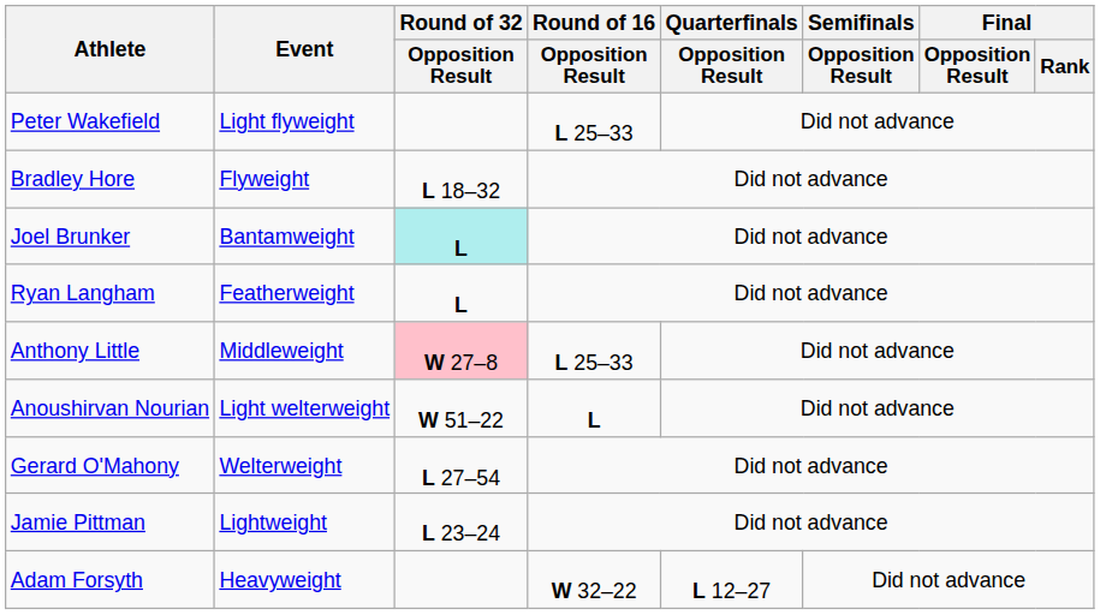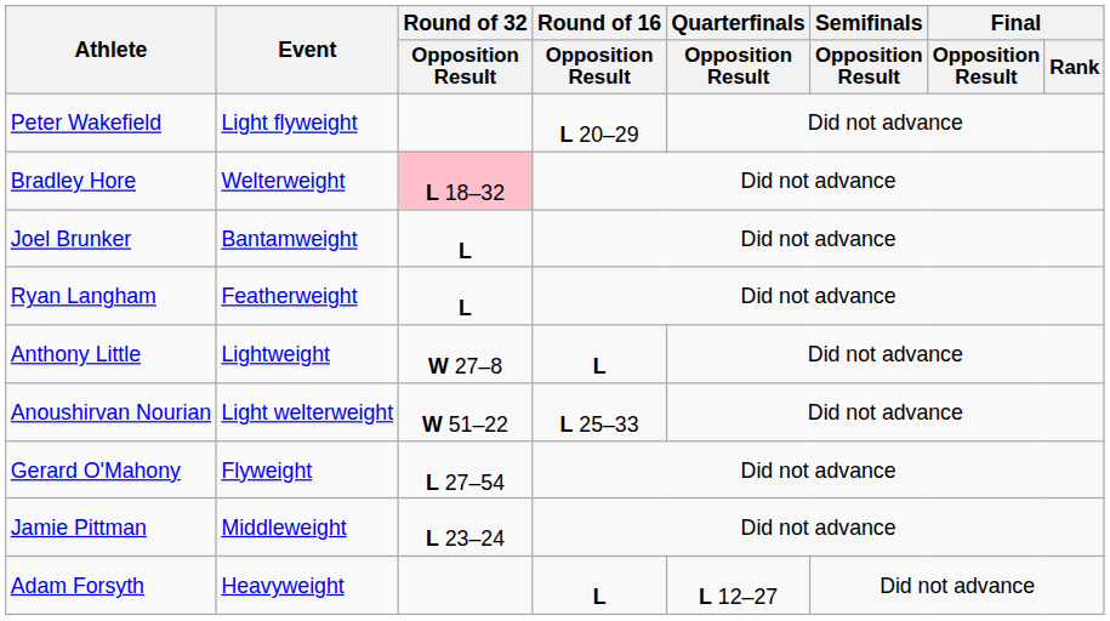 <table class="wikitable" style="font-size:90%">
 <tr>
 <th rowspan="2">Athlete</th>
 <th rowspan="2">Event</th>
 <th>Round of 32</th>
 <th>Round of 16</th>
 <th>Quarterfinals</th>
 <th>Semifinals</th>
 <th colspan=2>Final</th>
 </tr>
 <tr style="font-size:95%">
 <th>Opposition<br>Result</th>
 <th>Opposition<br>Result</th>
 <th>Opposition<br>Result</th>
 <th>Opposition<br>Result</th>
 <th>Opposition<br>Result</th>
 <th>Rank</th>
 </tr>
 <tr align=center>
 <td align=left><a href='#'>Peter Wakefield</a></td>
 <td align=left><a href='#'>Light flyweight</a></td>
 <td></td>
-<td><br><strong>L</strong> 25–33</td>
+<td><br><strong>L</strong> 20–29</td>
 <td colspan=4>Did not advance</td>
 </tr>
 <tr align=center>
 <td align=left><a href='#'>Bradley Hore</a></td>
-<td align=left><a href='#'>Flyweight</a></td>
-<td><br><strong>L</strong> 18–32</td>
+<td align=left><a href='#'>Welterweight</a></td>
+<td style="background: pink;"><br><strong>L</strong> 18–32</td>
 <td colspan=5>Did not advance</td>
 </tr>
 <tr align=center>
 <td align=left><a href='#'>Joel Brunker</a></td>
 <td align=left><a href='#'>Bantamweight</a></td>
-<td style="background: paleturquoise;"><br><strong>L</strong> </td>
+<td><br><strong>L</strong> </td>
 <td colspan=5>Did not advance</td>
 </tr>
 <tr align=center>
 <td align=left><a href='#'>Ryan Langham</a></td>
 <td align=left><a href='#'>Featherweight</a></td>
 <td><br><strong>L</strong> </td>
 <td colspan=5>Did not advance</td>
 </tr>
 <tr align=center>
 <td align=left><a href='#'>Anthony Little</a></td>
-<td align=left><a href='#'>Middleweight</a></td>
-<td style="background: pink;"><br><strong>W</strong> 27–8</td>
-<td><br><strong>L</strong> 25–33</td>
+<td align=left><a href='#'>Lightweight</a></td>
+<td><br><strong>W</strong> 27–8</td>
+<td><br><strong>L</strong> </td>
 <td colspan=4>Did not advance</td>
 </tr>
 <tr align=center>
 <td align=left><a href='#'>Anoushirvan Nourian</a></td>
 <td align=left><a href='#'>Light welterweight</a></td>
 <td><br><strong>W</strong> 51–22</td>
-<td><br><strong>L</strong> </td>
+<td><br><strong>L</strong> 25–33</td>
 <td colspan=4>Did not advance</td>
 </tr>
 <tr align=center>
 <td align=left><a href='#'>Gerard O'Mahony</a></td>
-<td align=left><a href='#'>Welterweight</a></td>
+<td align=left><a href='#'>Flyweight</a></td>
 <td><br><strong>L</strong> 27–54</td>
 <td colspan=5>Did not advance</td>
 </tr>
 <tr align=center>
 <td align=left><a href='#'>Jamie Pittman</a></td>
-<td align=left><a href='#'>Lightweight</a></td>
+<td align=left><a href='#'>Middleweight</a></td>
 <td><br><strong>L</strong> 23–24</td>
 <td colspan=5>Did not advance</td>
 </tr>
 <tr align=center>
 <td align=left><a href='#'>Adam Forsyth</a></td>
 <td align=left><a href='#'>Heavyweight</a></td>
 <td></td>
-<td><br><strong>W</strong> 32–22</td>
+<td><br><strong>L</strong> </td>
 <td><br><strong>L</strong> 12–27</td>
 <td colspan=3>Did not advance</td>
 </tr>
 </table>
